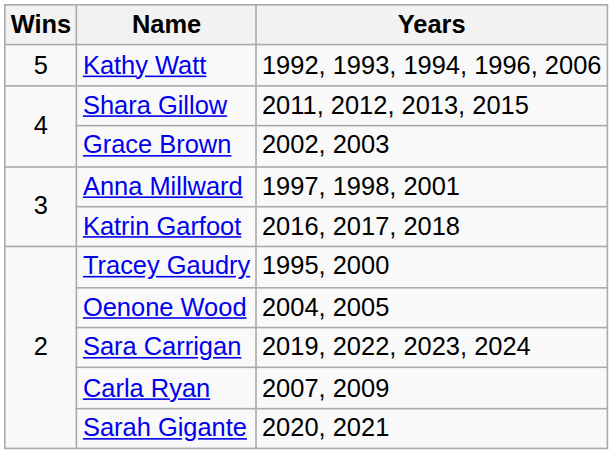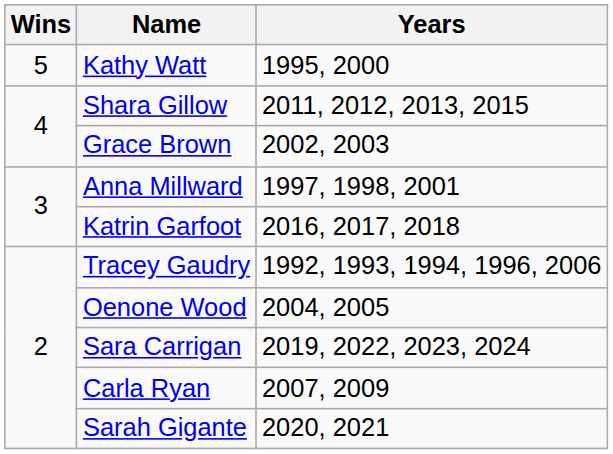 <table class="wikitable">
 <tr>
 <th>Wins</th>
 <th>Name</th>
 <th>Years</th>
 </tr>
 <tr>
 <td align=center>5</td>
 <td><a href='#'>Kathy Watt</a></td>
-<td>1992, 1993, 1994, 1996, 2006</td>
+<td>1995, 2000</td>
 </tr>
 <tr>
 <td align=center rowspan=2>4</td>
 <td><a href='#'>Shara Gillow</a></td>
 <td>2011, 2012, 2013, 2015</td>
 </tr>
 <tr>
 <td><a href='#'>Grace Brown</a></td>
 <td>2002, 2003</td>
 </tr>
 <tr>
 <td align=center rowspan=2>3</td>
 <td><a href='#'>Anna Millward</a></td>
 <td>1997, 1998, 2001</td>
 </tr>
 <tr>
 <td><a href='#'>Katrin Garfoot</a></td>
 <td>2016, 2017, 2018</td>
 </tr>
 <tr>
 <td align=center rowspan=5>2</td>
 <td><a href='#'>Tracey Gaudry</a></td>
-<td>1995, 2000</td>
+<td>1992, 1993, 1994, 1996, 2006</td>
 </tr>
 <tr>
 <td><a href='#'>Oenone Wood</a></td>
 <td>2004, 2005</td>
 </tr>
 <tr>
 <td><a href='#'>Sara Carrigan</a></td>
 <td>2019, 2022, 2023, 2024</td>
 </tr>
 <tr>
 <td><a href='#'>Carla Ryan</a></td>
 <td>2007, 2009</td>
 </tr>
 <tr>
 <td><a href='#'>Sarah Gigante</a></td>
 <td>2020, 2021</td>
 </tr>
 </table>
